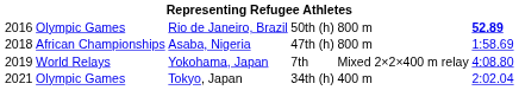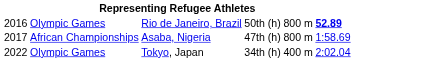 <table>
 <tr>
 <th colspan="6">Representing Refugee Athletes</th>
 </tr>
 <tr>
 <td>2016</td>
 <td><a href='#'>Olympic Games</a></td>
 <td><a href='#'>Rio de Janeiro, Brazil</a></td>
 <td>50th (h)</td>
 <td>800 m</td>
 <td><strong><a href='#'>52.89</a></strong></td>
 </tr>
 <tr>
-<td>2018</td>
+<td>2017</td>
 <td><a href='#'>African Championships</a></td>
 <td><a href='#'>Asaba, Nigeria</a></td>
 <td>47th (h)</td>
 <td>800 m</td>
 <td><a href='#'>1:58.69</a></td>
 </tr>
 <tr>
-<td>2019</td>
-<td><a href='#'>World Relays</a></td>
-<td><a href='#'>Yokohama, Japan</a></td>
-<td>7th</td>
-<td>Mixed 2×2×400 m relay</td>
-<td><a href='#'>4:08.80</a></td>
-</tr>
-<tr>
-<td>2021</td>
+<td>2022</td>
 <td><a href='#'>Olympic Games</a></td>
 <td><a href='#'>Tokyo</a>, Japan</td>
 <td>34th (h)</td>
 <td>400 m</td>
 <td><a href='#'>2:02.04</a></td>
 </tr>
 </table>
